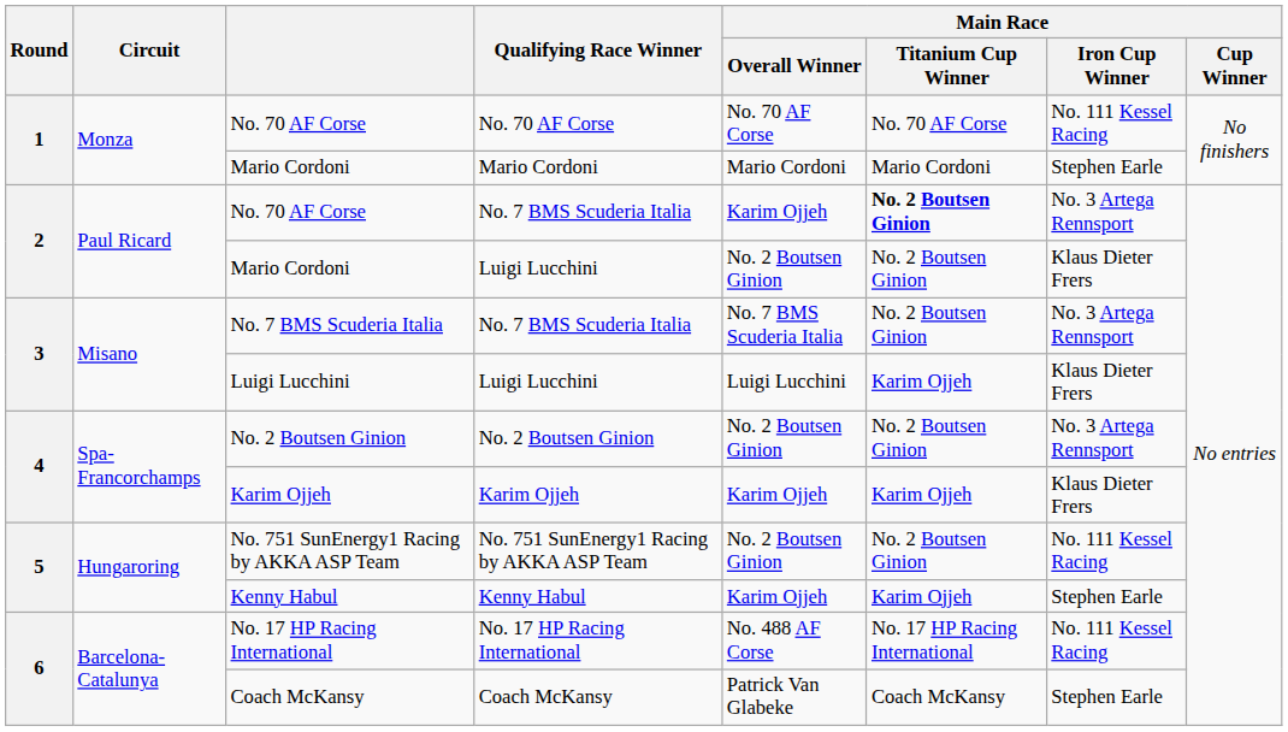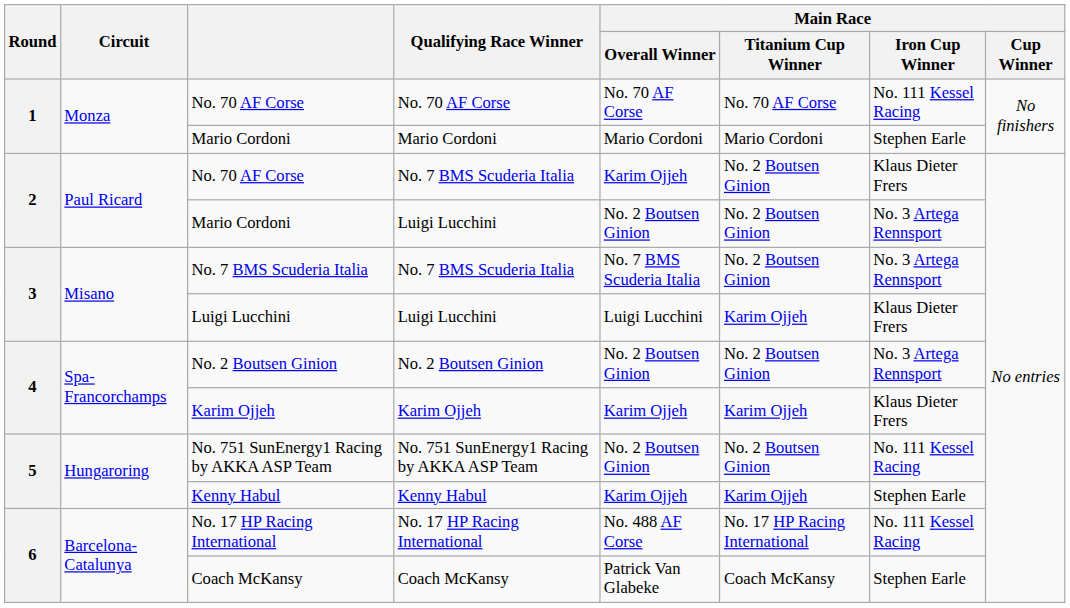 <table class="wikitable" style="font-size: 85%;">
 <tr>
 <th rowspan=2>Round</th>
 <th rowspan=2>Circuit</th>
 <th rowspan=2></th>
 <th rowspan=2>Qualifying Race Winner</th>
 <th colspan=4>Main Race</th>
 </tr>
 <tr>
 <th>Overall Winner</th>
 <th>Titanium Cup Winner</th>
 <th>Iron Cup Winner</th>
 <th>Cup Winner</th>
 </tr>
 <tr>
 <th rowspan=2>1</th>
 <td rowspan=2> <a href='#'>Monza</a></td>
 <td> No. 70 <a href='#'>AF Corse</a></td>
 <td> No. 70 <a href='#'>AF Corse</a></td>
 <td> No. 70 <a href='#'>AF Corse</a></td>
 <td> No. 70 <a href='#'>AF Corse</a></td>
 <td> No. 111 <a href='#'>Kessel Racing</a></td>
 <td rowspan=2 align=center><em>No finishers</em></td>
 </tr>
 <tr>
 <td> Mario Cordoni</td>
 <td> Mario Cordoni</td>
 <td> Mario Cordoni</td>
 <td> Mario Cordoni</td>
 <td> Stephen Earle</td>
 </tr>
 <tr>
 <th rowspan=2>2</th>
 <td rowspan=2> <a href='#'>Paul Ricard</a></td>
 <td> No. 70 <a href='#'>AF Corse</a></td>
 <td> No. 7 <a href='#'>BMS Scuderia Italia</a></td>
 <td> <a href='#'>Karim Ojjeh</a></td>
-<td><strong> No. 2 <a href='#'>Boutsen Ginion</a></strong></td>
-<td> No. 3 <a href='#'>Artega Rennsport</a></td>
+<td> No. 2 <a href='#'>Boutsen Ginion</a></td>
+<td> Klaus Dieter Frers</td>
 <td rowspan=10 align=center><em>No entries</em></td>
 </tr>
 <tr>
 <td> Mario Cordoni</td>
 <td> Luigi Lucchini</td>
 <td> No. 2 <a href='#'>Boutsen Ginion</a></td>
 <td> No. 2 <a href='#'>Boutsen Ginion</a></td>
-<td> Klaus Dieter Frers</td>
+<td> No. 3 <a href='#'>Artega Rennsport</a></td>
 </tr>
 <tr>
 <th rowspan=2>3</th>
 <td rowspan=2> <a href='#'>Misano</a></td>
 <td> No. 7 <a href='#'>BMS Scuderia Italia</a></td>
 <td> No. 7 <a href='#'>BMS Scuderia Italia</a></td>
 <td> No. 7 <a href='#'>BMS Scuderia Italia</a></td>
 <td> No. 2 <a href='#'>Boutsen Ginion</a></td>
 <td> No. 3 <a href='#'>Artega Rennsport</a></td>
 </tr>
 <tr>
 <td> Luigi Lucchini</td>
 <td> Luigi Lucchini</td>
 <td> Luigi Lucchini</td>
 <td> <a href='#'>Karim Ojjeh</a></td>
 <td> Klaus Dieter Frers</td>
 </tr>
 <tr>
 <th rowspan=2>4</th>
 <td rowspan=2> <a href='#'>Spa-Francorchamps</a></td>
 <td> No. 2 <a href='#'>Boutsen Ginion</a></td>
 <td> No. 2 <a href='#'>Boutsen Ginion</a></td>
 <td> No. 2 <a href='#'>Boutsen Ginion</a></td>
 <td> No. 2 <a href='#'>Boutsen Ginion</a></td>
 <td> No. 3 <a href='#'>Artega Rennsport</a></td>
 </tr>
 <tr>
 <td> <a href='#'>Karim Ojjeh</a></td>
 <td> <a href='#'>Karim Ojjeh</a></td>
 <td> <a href='#'>Karim Ojjeh</a></td>
 <td> <a href='#'>Karim Ojjeh</a></td>
 <td> Klaus Dieter Frers</td>
 </tr>
 <tr>
 <th rowspan=2>5</th>
 <td rowspan=2> <a href='#'>Hungaroring</a></td>
 <td> No. 751 SunEnergy1 Racing by AKKA ASP Team</td>
 <td> No. 751 SunEnergy1 Racing by AKKA ASP Team</td>
 <td> No. 2 <a href='#'>Boutsen Ginion</a></td>
 <td> No. 2 <a href='#'>Boutsen Ginion</a></td>
 <td> No. 111 <a href='#'>Kessel Racing</a></td>
 </tr>
 <tr>
 <td> <a href='#'>Kenny Habul</a></td>
 <td> <a href='#'>Kenny Habul</a></td>
 <td> <a href='#'>Karim Ojjeh</a></td>
 <td> <a href='#'>Karim Ojjeh</a></td>
 <td> Stephen Earle</td>
 </tr>
 <tr>
 <th rowspan=2>6</th>
 <td rowspan=2> <a href='#'>Barcelona-Catalunya</a></td>
 <td> No. 17 <a href='#'>HP Racing International</a></td>
 <td> No. 17 <a href='#'>HP Racing International</a></td>
 <td> No. 488 <a href='#'>AF Corse</a></td>
 <td> No. 17 <a href='#'>HP Racing International</a></td>
 <td> No. 111 <a href='#'>Kessel Racing</a></td>
 </tr>
 <tr>
 <td> Coach McKansy</td>
 <td> Coach McKansy</td>
 <td> Patrick Van Glabeke</td>
 <td> Coach McKansy</td>
 <td> Stephen Earle</td>
 </tr>
 </table>
